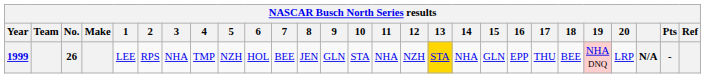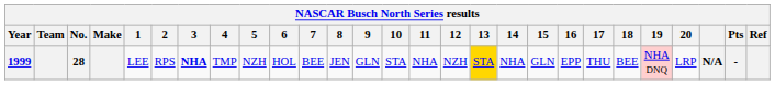 <table class="wikitable" style="text-align:center; font-size:75%">
 <tr>
 <th colspan=45><a href='#'>NASCAR Busch North Series</a> results</th>
 </tr>
 <tr>
 <th>Year</th>
 <th>Team</th>
 <th>No.</th>
 <th>Make</th>
 <th>1</th>
 <th>2</th>
 <th>3</th>
 <th>4</th>
 <th>5</th>
 <th>6</th>
 <th>7</th>
 <th>8</th>
 <th>9</th>
 <th>10</th>
 <th>11</th>
 <th>12</th>
 <th>13</th>
 <th>14</th>
 <th>15</th>
 <th>16</th>
 <th>17</th>
 <th>18</th>
 <th>19</th>
 <th>20</th>
 <th></th>
 <th>Pts</th>
 <th>Ref</th>
 </tr>
 <tr>
 <th><a href='#'>1999</a></th>
 <th></th>
-<th>26</th>
+<th>28</th>
 <th></th>
 <td><a href='#'>LEE</a></td>
 <td><a href='#'>RPS</a></td>
-<td><a href='#'>NHA</a></td>
+<td><strong><a href='#'>NHA</a></strong></td>
 <td><a href='#'>TMP</a></td>
 <td><a href='#'>NZH</a></td>
 <td><a href='#'>HOL</a></td>
 <td><a href='#'>BEE</a></td>
 <td><a href='#'>JEN</a></td>
 <td><a href='#'>GLN</a></td>
 <td><a href='#'>STA</a></td>
 <td><a href='#'>NHA</a></td>
 <td><a href='#'>NZH</a></td>
 <td style="background: gold;"><a href='#'>STA</a></td>
 <td><a href='#'>NHA</a></td>
 <td><a href='#'>GLN</a></td>
 <td><a href='#'>EPP</a></td>
 <td><a href='#'>THU</a></td>
 <td><a href='#'>BEE</a></td>
 <td style="background:#FFCFCF;"><a href='#'>NHA</a><br><small>DNQ</small></td>
 <td><a href='#'>LRP</a></td>
 <th>N/A</th>
 <th>-</th>
 <th></th>
 </tr>
 </table>
